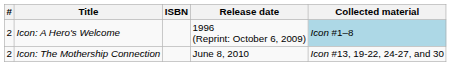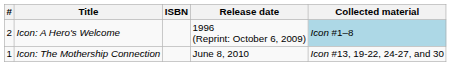 <table class="wikitable">
 <tr>
 <th>#</th>
 <th>Title</th>
 <th>ISBN</th>
 <th>Release date</th>
 <th>Collected material</th>
 </tr>
 <tr>
 <td>2</td>
 <td><em>Icon: A Hero's Welcome</em></td>
 <td><br></td>
 <td>1996<br>(Reprint: October 6, 2009)</td>
 <td style="background: lightblue;"><em>Icon</em> #1–8</td>
 </tr>
 <tr>
-<td>2</td>
+<td>1</td>
 <td><em>Icon: The Mothership Connection</em></td>
 <td></td>
 <td>June 8, 2010</td>
 <td><em>Icon</em> #13, 19-22, 24-27, and 30</td>
 </tr>
 </table>
